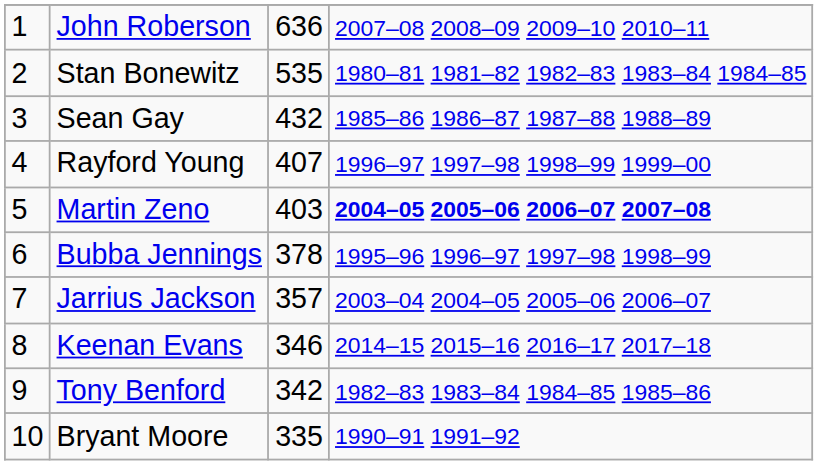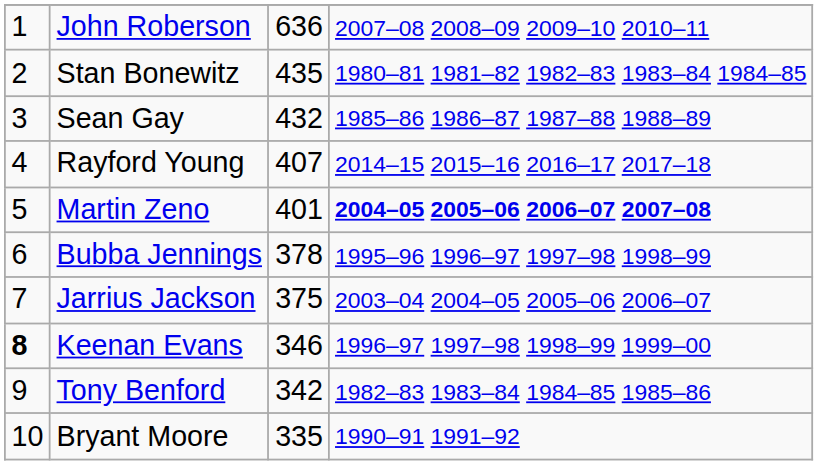 <table class="wikitable">
 <tr>
 </tr>
 <tr>
 <td>1</td>
 <td><a href='#'>John Roberson</a></td>
 <td>636</td>
 <td style="font-size:80%;"><a href='#'>2007–08</a> <a href='#'>2008–09</a> <a href='#'>2009–10</a> <a href='#'>2010–11</a></td>
 </tr>
 <tr>
 <td>2</td>
 <td>Stan Bonewitz</td>
-<td>535</td>
+<td>435</td>
 <td style="font-size:80%;"><a href='#'>1980–81</a> <a href='#'>1981–82</a> <a href='#'>1982–83</a> <a href='#'>1983–84</a> <a href='#'>1984–85</a></td>
 </tr>
 <tr>
 <td>3</td>
 <td>Sean Gay</td>
 <td>432</td>
 <td style="font-size:80%;"><a href='#'>1985–86</a> <a href='#'>1986–87</a> <a href='#'>1987–88</a> <a href='#'>1988–89</a></td>
 </tr>
 <tr>
 <td>4</td>
 <td>Rayford Young</td>
 <td>407</td>
-<td style="font-size:80%;"><a href='#'>1996–97</a> <a href='#'>1997–98</a> <a href='#'>1998–99</a> <a href='#'>1999–00</a></td>
+<td style="font-size:80%;"><a href='#'>2014–15</a> <a href='#'>2015–16</a> <a href='#'>2016–17</a> <a href='#'>2017–18</a></td>
 </tr>
 <tr>
 <td>5</td>
 <td><a href='#'>Martin Zeno</a></td>
-<td>403</td>
+<td>401</td>
 <td style="font-size:80%;"><strong><a href='#'>2004–05</a> <a href='#'>2005–06</a> <a href='#'>2006–07</a> <a href='#'>2007–08</a></strong></td>
 </tr>
 <tr>
 <td>6</td>
 <td><a href='#'>Bubba Jennings</a></td>
 <td>378</td>
 <td style="font-size:80%;"><a href='#'>1995–96</a> <a href='#'>1996–97</a> <a href='#'>1997–98</a> <a href='#'>1998–99</a></td>
 </tr>
 <tr>
 <td>7</td>
 <td><a href='#'>Jarrius Jackson</a></td>
-<td>357</td>
+<td>375</td>
 <td style="font-size:80%;"><a href='#'>2003–04</a> <a href='#'>2004–05</a> <a href='#'>2005–06</a> <a href='#'>2006–07</a></td>
 </tr>
 <tr>
-<td>8</td>
+<td><strong>8</strong></td>
 <td><a href='#'>Keenan Evans</a></td>
 <td>346</td>
-<td style="font-size:80%;"><a href='#'>2014–15</a> <a href='#'>2015–16</a> <a href='#'>2016–17</a> <a href='#'>2017–18</a></td>
+<td style="font-size:80%;"><a href='#'>1996–97</a> <a href='#'>1997–98</a> <a href='#'>1998–99</a> <a href='#'>1999–00</a></td>
 </tr>
 <tr>
 <td>9</td>
 <td><a href='#'>Tony Benford</a></td>
 <td>342</td>
 <td style="font-size:80%;"><a href='#'>1982–83</a> <a href='#'>1983–84</a> <a href='#'>1984–85</a> <a href='#'>1985–86</a></td>
 </tr>
 <tr>
 <td>10</td>
 <td>Bryant Moore</td>
 <td>335</td>
 <td style="font-size:80%;"><a href='#'>1990–91</a> <a href='#'>1991–92</a></td>
 </tr>
 </table>
